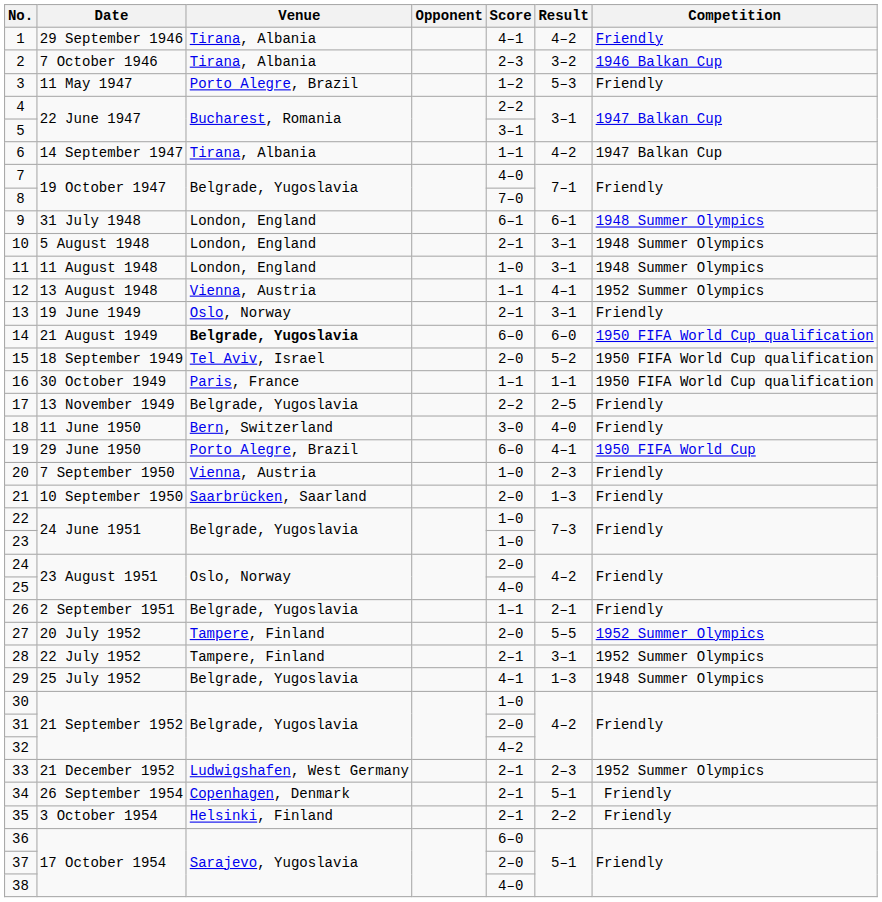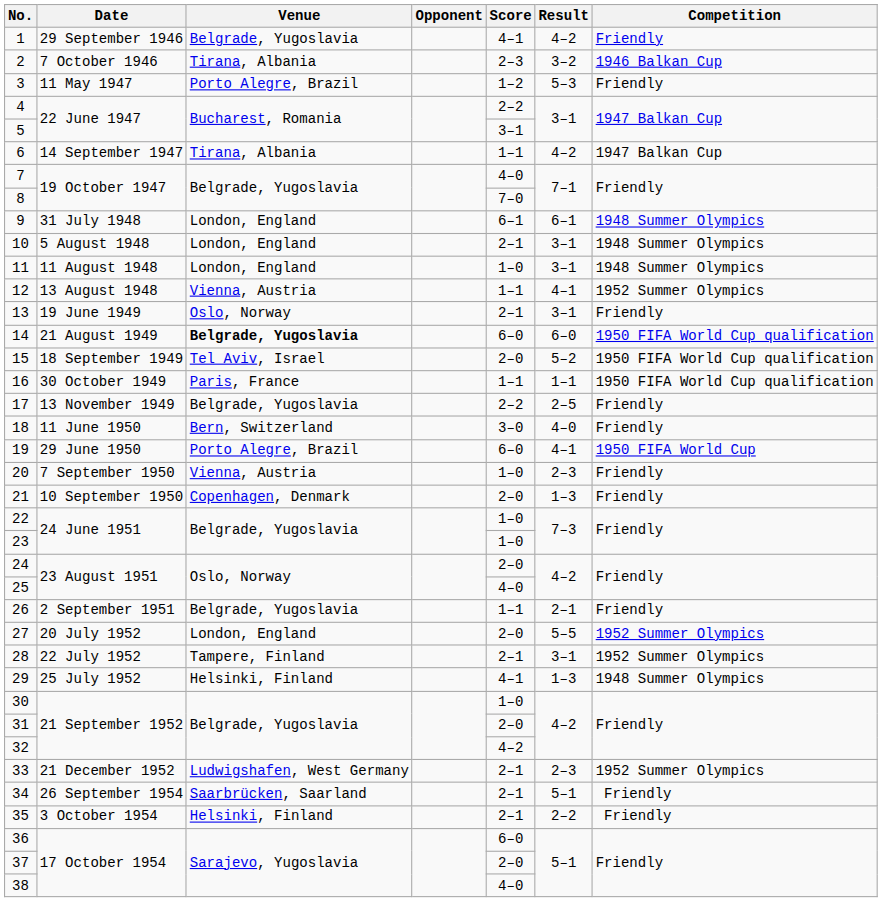 <table class="wikitable sortable">
 <tr>
 <th scope="col">No.</th>
 <th scope="col" data-sort-type="date">Date</th>
 <th scope="col">Venue</th>
 <th scope="col">Opponent</th>
 <th scope="col">Score</th>
 <th scope="col">Result</th>
 <th scope="col">Competition</th>
 </tr>
 <tr>
 <td style="text-align:center">1</td>
 <td>29 September 1946</td>
-<td><a href='#'>Tirana</a>, Albania</td>
+<td><a href='#'>Belgrade</a>, Yugoslavia</td>
 <td></td>
 <td style="text-align:center">4–1</td>
 <td style="text-align:center">4–2</td>
 <td><a href='#'>Friendly</a></td>
 </tr>
 <tr>
 <td style="text-align:center">2</td>
 <td>7 October 1946</td>
 <td><a href='#'>Tirana</a>, Albania</td>
 <td></td>
 <td style="text-align:center">2–3</td>
 <td style="text-align:center">3–2</td>
 <td><a href='#'>1946 Balkan Cup</a></td>
 </tr>
 <tr>
 <td style="text-align:center">3</td>
 <td>11 May 1947</td>
 <td><a href='#'>Porto Alegre</a>, Brazil</td>
 <td></td>
 <td style="text-align:center">1–2</td>
 <td style="text-align:center">5–3</td>
 <td>Friendly</td>
 </tr>
 <tr>
 <td style="text-align:center">4</td>
 <td rowspan="2">22 June 1947</td>
 <td rowspan="2"><a href='#'>Bucharest</a>, Romania</td>
 <td rowspan="2"></td>
 <td style="text-align:center">2–2</td>
 <td rowspan="2" style="text-align:center">3–1</td>
 <td rowspan="2"><a href='#'>1947 Balkan Cup</a></td>
 </tr>
 <tr>
 <td style="text-align:center">5</td>
 <td style="text-align:center">3–1</td>
 </tr>
 <tr>
 <td style="text-align:center">6</td>
 <td>14 September 1947</td>
 <td><a href='#'>Tirana</a>, Albania</td>
 <td></td>
 <td style="text-align:center">1–1</td>
 <td style="text-align:center">4–2</td>
 <td>1947 Balkan Cup</td>
 </tr>
 <tr>
 <td style="text-align:center">7</td>
 <td rowspan="2">19 October 1947</td>
 <td rowspan="2">Belgrade, Yugoslavia</td>
 <td rowspan="2"></td>
 <td style="text-align:center">4–0</td>
 <td rowspan="2" style="text-align:center">7–1</td>
 <td rowspan="2">Friendly</td>
 </tr>
 <tr>
 <td style="text-align:center">8</td>
 <td style="text-align:center">7–0</td>
 </tr>
 <tr>
 <td style="text-align:center">9</td>
 <td>31 July 1948</td>
 <td>London, England</td>
 <td></td>
 <td style="text-align:center">6–1</td>
 <td style="text-align:center">6–1</td>
 <td><a href='#'>1948 Summer Olympics</a></td>
 </tr>
 <tr>
 <td style="text-align:center">10</td>
 <td>5 August 1948</td>
 <td>London, England</td>
 <td></td>
 <td style="text-align:center">2–1</td>
 <td style="text-align:center">3–1</td>
 <td>1948 Summer Olympics</td>
 </tr>
 <tr>
 <td style="text-align:center">11</td>
 <td>11 August 1948</td>
 <td>London, England</td>
 <td></td>
 <td style="text-align:center">1–0</td>
 <td style="text-align:center">3–1</td>
 <td>1948 Summer Olympics</td>
 </tr>
 <tr>
 <td style="text-align:center">12</td>
 <td>13 August 1948</td>
 <td><a href='#'>Vienna</a>, Austria</td>
 <td></td>
 <td style="text-align:center">1–1</td>
 <td style="text-align:center">4–1</td>
 <td>1952 Summer Olympics</td>
 </tr>
 <tr>
 <td style="text-align:center">13</td>
 <td>19 June 1949</td>
 <td><a href='#'>Oslo</a>, Norway</td>
 <td></td>
 <td style="text-align:center">2–1</td>
 <td style="text-align:center">3–1</td>
 <td>Friendly</td>
 </tr>
 <tr>
 <td style="text-align:center">14</td>
 <td>21 August 1949</td>
 <td><strong>Belgrade, Yugoslavia</strong></td>
 <td></td>
 <td style="text-align:center">6–0</td>
 <td style="text-align:center">6–0</td>
 <td><a href='#'>1950 FIFA World Cup qualification</a></td>
 </tr>
 <tr>
 <td style="text-align:center">15</td>
 <td>18 September 1949</td>
 <td><a href='#'>Tel Aviv</a>, Israel</td>
 <td></td>
 <td style="text-align:center">2–0</td>
 <td style="text-align:center">5–2</td>
 <td>1950 FIFA World Cup qualification</td>
 </tr>
 <tr>
 <td style="text-align:center">16</td>
 <td>30 October 1949</td>
 <td><a href='#'>Paris</a>, France</td>
 <td></td>
 <td style="text-align:center">1–1</td>
 <td style="text-align:center">1–1</td>
 <td>1950 FIFA World Cup qualification</td>
 </tr>
 <tr>
 <td style="text-align:center">17</td>
 <td>13 November 1949</td>
 <td>Belgrade, Yugoslavia</td>
 <td></td>
 <td style="text-align:center">2–2</td>
 <td style="text-align:center">2–5</td>
 <td>Friendly</td>
 </tr>
 <tr>
 <td style="text-align:center">18</td>
 <td>11 June 1950</td>
 <td><a href='#'>Bern</a>, Switzerland</td>
 <td></td>
 <td style="text-align:center">3–0</td>
 <td style="text-align:center">4–0</td>
 <td>Friendly</td>
 </tr>
 <tr>
 <td style="text-align:center">19</td>
 <td>29 June 1950</td>
 <td><a href='#'>Porto Alegre</a>, Brazil</td>
 <td></td>
 <td style="text-align:center">6–0</td>
 <td style="text-align:center">4–1</td>
 <td><a href='#'>1950 FIFA World Cup</a></td>
 </tr>
 <tr>
 <td style="text-align:center">20</td>
 <td>7 September 1950</td>
 <td><a href='#'>Vienna</a>, Austria</td>
 <td></td>
 <td style="text-align:center">1–0</td>
 <td style="text-align:center">2–3</td>
 <td>Friendly</td>
 </tr>
 <tr>
 <td style="text-align:center">21</td>
 <td>10 September 1950</td>
-<td><a href='#'>Saarbrücken</a>, Saarland</td>
+<td><a href='#'>Copenhagen</a>, Denmark</td>
 <td></td>
 <td style="text-align:center">2–0</td>
 <td style="text-align:center">1–3</td>
 <td>Friendly</td>
 </tr>
 <tr>
 <td style="text-align:center">22</td>
 <td rowspan="2">24 June 1951</td>
 <td rowspan="2">Belgrade, Yugoslavia</td>
 <td rowspan="2"></td>
 <td style="text-align:center">1–0</td>
 <td rowspan="2" style="text-align:center">7–3</td>
 <td rowspan="2">Friendly</td>
 </tr>
 <tr>
 <td style="text-align:center">23</td>
 <td style="text-align:center">1–0</td>
 </tr>
 <tr>
 <td style="text-align:center">24</td>
 <td rowspan="2">23 August 1951</td>
 <td rowspan="2">Oslo, Norway</td>
 <td rowspan="2"></td>
 <td style="text-align:center">2–0</td>
 <td rowspan="2" style="text-align:center">4–2</td>
 <td rowspan="2">Friendly</td>
 </tr>
 <tr>
 <td style="text-align:center">25</td>
 <td style="text-align:center">4–0</td>
 </tr>
 <tr>
 <td style="text-align:center">26</td>
 <td>2 September 1951</td>
 <td>Belgrade, Yugoslavia</td>
 <td></td>
 <td style="text-align:center">1–1</td>
 <td style="text-align:center">2–1</td>
 <td>Friendly</td>
 </tr>
 <tr>
 <td style="text-align:center">27</td>
 <td>20 July 1952</td>
-<td><a href='#'>Tampere</a>, Finland</td>
+<td>London, England</td>
 <td></td>
 <td style="text-align:center">2–0</td>
 <td style="text-align:center">5–5</td>
 <td><a href='#'>1952 Summer Olympics</a></td>
 </tr>
 <tr>
 <td style="text-align:center">28</td>
 <td>22 July 1952</td>
 <td>Tampere, Finland</td>
 <td></td>
 <td style="text-align:center">2–1</td>
 <td style="text-align:center">3–1</td>
 <td>1952 Summer Olympics</td>
 </tr>
 <tr>
 <td style="text-align:center">29</td>
 <td>25 July 1952</td>
-<td>Belgrade, Yugoslavia</td>
+<td>Helsinki, Finland</td>
 <td></td>
 <td style="text-align:center">4–1</td>
 <td style="text-align:center">1–3</td>
 <td>1948 Summer Olympics</td>
 </tr>
 <tr>
 <td style="text-align:center">30</td>
 <td rowspan="3">21 September 1952</td>
 <td rowspan="3">Belgrade, Yugoslavia</td>
 <td rowspan="3"></td>
 <td style="text-align:center">1–0</td>
 <td rowspan="3" style="text-align:center">4–2</td>
 <td rowspan="3">Friendly</td>
 </tr>
 <tr>
 <td style="text-align:center">31</td>
 <td style="text-align:center">2–0</td>
 </tr>
 <tr>
 <td style="text-align:center">32</td>
 <td style="text-align:center">4–2</td>
 </tr>
 <tr>
 <td style="text-align:center">33</td>
 <td>21 December 1952</td>
 <td><a href='#'>Ludwigshafen</a>, West Germany</td>
 <td></td>
 <td style="text-align:center">2–1</td>
 <td style="text-align:center">2–3</td>
 <td>1952 Summer Olympics</td>
 </tr>
 <tr>
 <td style="text-align:center">34</td>
 <td>26 September 1954</td>
-<td><a href='#'>Copenhagen</a>, Denmark</td>
+<td><a href='#'>Saarbrücken</a>, Saarland</td>
 <td></td>
 <td style="text-align:center">2–1</td>
 <td style="text-align:center">5–1</td>
 <td> Friendly</td>
 </tr>
 <tr>
 <td style="text-align:center">35</td>
 <td>3 October 1954</td>
 <td><a href='#'>Helsinki</a>, Finland</td>
 <td></td>
 <td style="text-align:center">2–1</td>
 <td style="text-align:center">2–2</td>
 <td> Friendly</td>
 </tr>
 <tr>
 <td style="text-align:center">36</td>
 <td rowspan="3">17 October 1954</td>
 <td rowspan="3"><a href='#'>Sarajevo</a>, Yugoslavia</td>
 <td rowspan="3"></td>
 <td style="text-align:center">6–0</td>
 <td rowspan="3" style="text-align:center">5–1</td>
 <td rowspan="3">Friendly</td>
 </tr>
 <tr>
 <td style="text-align:center">37</td>
 <td style="text-align:center">2–0</td>
 </tr>
 <tr>
 <td style="text-align:center">38</td>
 <td style="text-align:center">4–0</td>
 </tr>
 </table>
